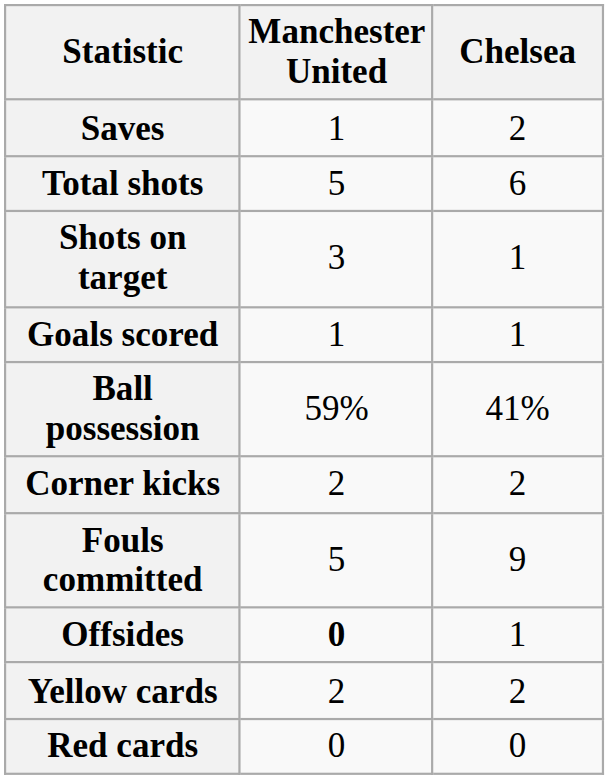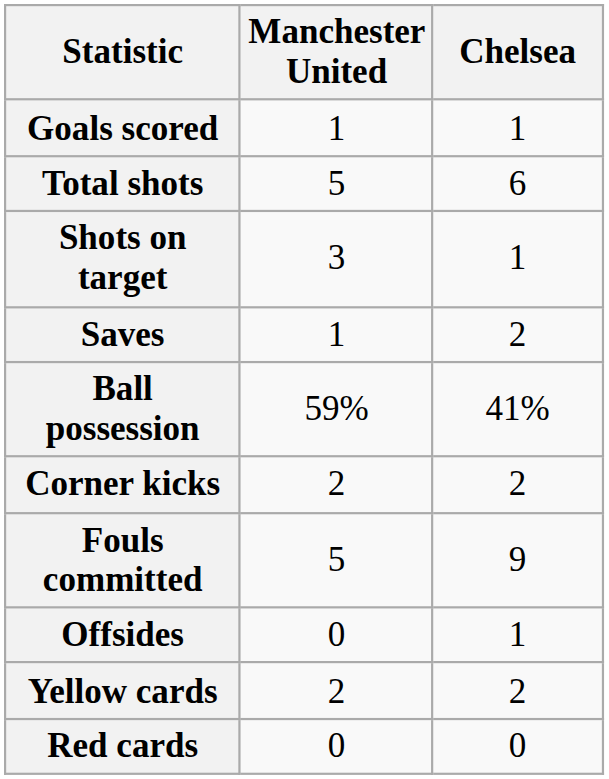 <table class="wikitable plainrowheaders" style="text-align:center">
 <tr>
 <th scope="col" style="width:100px">Statistic</th>
 <th scope="col" style="width:70px">Manchester United</th>
 <th scope="col" style="width:70px">Chelsea</th>
 </tr>
 <tr>
-<th scope=row>Saves</th>
+<th scope=row>Goals scored</th>
 <td>1</td>
-<td>2</td>
+<td>1</td>
 </tr>
 <tr>
 <th scope=row>Total shots</th>
 <td>5</td>
 <td>6</td>
 </tr>
 <tr>
 <th scope=row>Shots on target</th>
 <td>3</td>
 <td>1</td>
 </tr>
 <tr>
-<th scope=row>Goals scored</th>
+<th scope=row>Saves</th>
 <td>1</td>
-<td>1</td>
+<td>2</td>
 </tr>
 <tr>
 <th scope=row>Ball possession</th>
 <td>59%</td>
 <td>41%</td>
 </tr>
 <tr>
 <th scope=row>Corner kicks</th>
 <td>2</td>
 <td>2</td>
 </tr>
 <tr>
 <th scope=row>Fouls committed</th>
 <td>5</td>
 <td>9</td>
 </tr>
 <tr>
 <th scope=row>Offsides</th>
-<td><strong>0</strong></td>
+<td>0</td>
 <td>1</td>
 </tr>
 <tr>
 <th scope=row>Yellow cards</th>
 <td>2</td>
 <td>2</td>
 </tr>
 <tr>
 <th scope=row>Red cards</th>
 <td>0</td>
 <td>0</td>
 </tr>
 </table>
